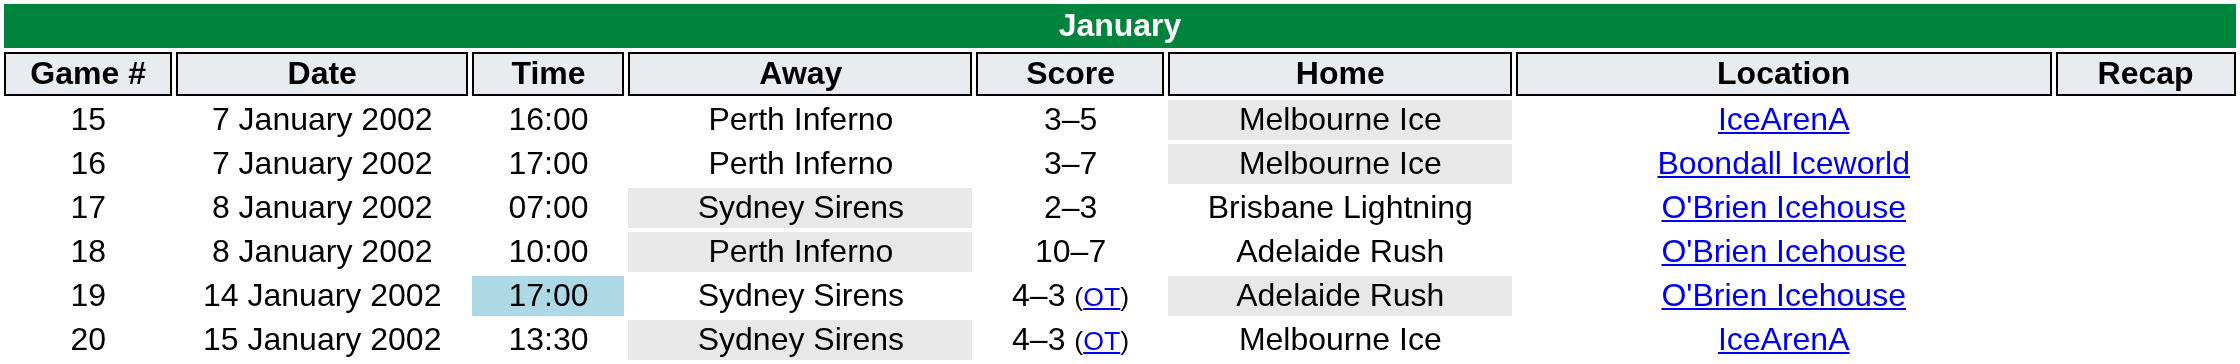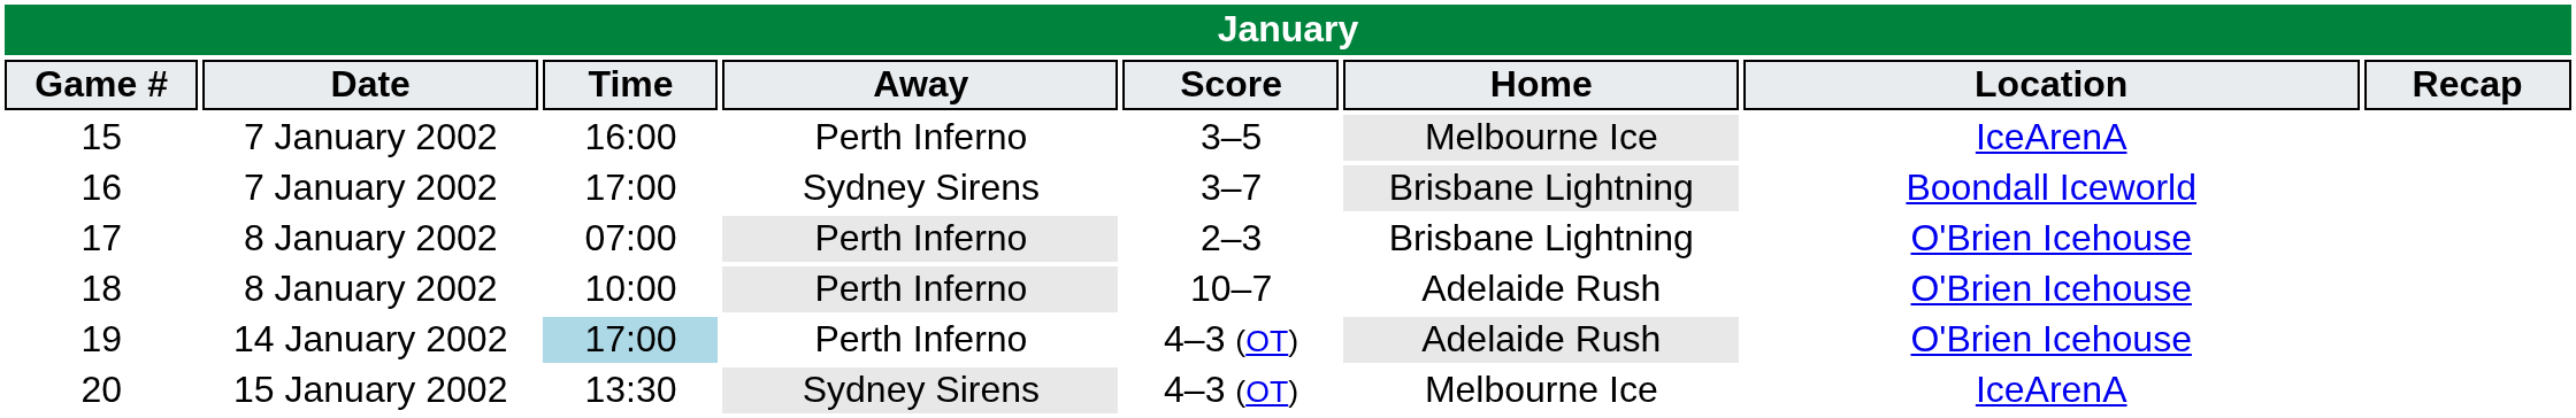 <table class="toccolours" style="width:70em;text-align: center">
 <tr>
 <th colspan="8" style="background:#00843d;color:white;border:#00843d 1px solid">January</th>
 </tr>
 <tr>
 <th style="background:#e9ecef;color:black;border:#000000 1px solid; width: 40px">Game #</th>
 <th style="background:#e9ecef;color:black;border:#000000 1px solid; width: 80px">Date</th>
 <th style="background:#e9ecef;color:black;border:#000000 1px solid; width: 40px">Time</th>
 <th style="background:#e9ecef;color:black;border:#000000 1px solid; width: 95px">Away</th>
 <th style="background:#e9ecef;color:black;border:#000000 1px solid; width: 50px">Score</th>
 <th style="background:#e9ecef;color:black;border:#000000 1px solid; width: 95px">Home</th>
 <th style="background:#e9ecef;color:black;border:#000000 1px solid; width: 150px">Location</th>
 <th style="background:#e9ecef;color:black;border:#000000 1px solid; width: 40px">Recap</th>
 </tr>
 <tr>
 <td>15</td>
 <td>7 January 2002</td>
 <td>16:00</td>
 <td>Perth Inferno</td>
 <td>3–5</td>
 <td bgcolor="#e8e8e8">Melbourne Ice</td>
 <td><a href='#'>IceArenA</a></td>
 <td></td>
 </tr>
 <tr>
 <td>16</td>
 <td>7 January 2002</td>
 <td>17:00</td>
-<td>Perth Inferno</td>
+<td>Sydney Sirens</td>
 <td>3–7</td>
-<td bgcolor="#e8e8e8">Melbourne Ice</td>
+<td bgcolor="#e8e8e8">Brisbane Lightning</td>
 <td><a href='#'>Boondall Iceworld</a></td>
 <td></td>
 </tr>
 <tr>
 <td>17</td>
 <td>8 January 2002</td>
 <td>07:00</td>
-<td bgcolor="#e8e8e8">Sydney Sirens</td>
+<td bgcolor="#e8e8e8">Perth Inferno</td>
 <td>2–3</td>
 <td>Brisbane Lightning</td>
 <td><a href='#'>O'Brien Icehouse</a></td>
 <td></td>
 </tr>
 <tr>
 <td>18</td>
 <td>8 January 2002</td>
 <td>10:00</td>
 <td bgcolor="#e8e8e8">Perth Inferno</td>
 <td>10–7</td>
 <td>Adelaide Rush</td>
 <td><a href='#'>O'Brien Icehouse</a></td>
 <td></td>
 </tr>
 <tr>
 <td>19</td>
 <td>14 January 2002</td>
 <td style="background: lightblue;">17:00</td>
-<td>Sydney Sirens</td>
+<td>Perth Inferno</td>
 <td>4–3 <small>(<a href='#'>OT</a>)</small></td>
 <td bgcolor="#e8e8e8">Adelaide Rush</td>
 <td><a href='#'>O'Brien Icehouse</a></td>
 <td></td>
 </tr>
 <tr>
 <td>20</td>
 <td>15 January 2002</td>
 <td>13:30</td>
 <td bgcolor="#e8e8e8">Sydney Sirens</td>
 <td>4–3 <small>(<a href='#'>OT</a>)</small></td>
 <td>Melbourne Ice</td>
 <td><a href='#'>IceArenA</a></td>
 <td></td>
 </tr>
 <tr>
 </tr>
 </table>
